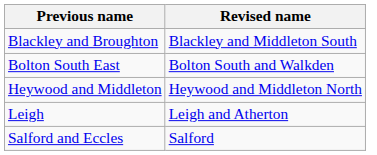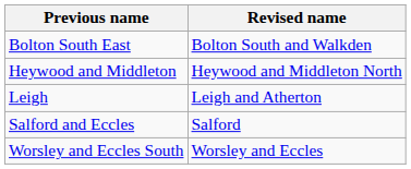 <table class="wikitable">
 <tr>
 <th>Previous name</th>
 <th>Revised name</th>
-</tr>
-<tr>
-<td><a href='#'>Blackley and Broughton</a></td>
-<td><a href='#'>Blackley and Middleton South</a></td>
 </tr>
 <tr>
 <td><a href='#'>Bolton South East</a></td>
 <td><a href='#'>Bolton South and Walkden</a></td>
 </tr>
 <tr>
 <td><a href='#'>Heywood and Middleton</a></td>
 <td><a href='#'>Heywood and Middleton North</a></td>
 </tr>
 <tr>
 <td><a href='#'>Leigh</a></td>
 <td><a href='#'>Leigh and Atherton</a></td>
 </tr>
 <tr>
 <td><a href='#'>Salford and Eccles</a></td>
 <td><a href='#'>Salford</a></td>
 </tr>
+<tr>
+<td><a href='#'>Worsley and Eccles South</a></td>
+<td><a href='#'>Worsley and Eccles</a></td>
+</tr>
 </table>
